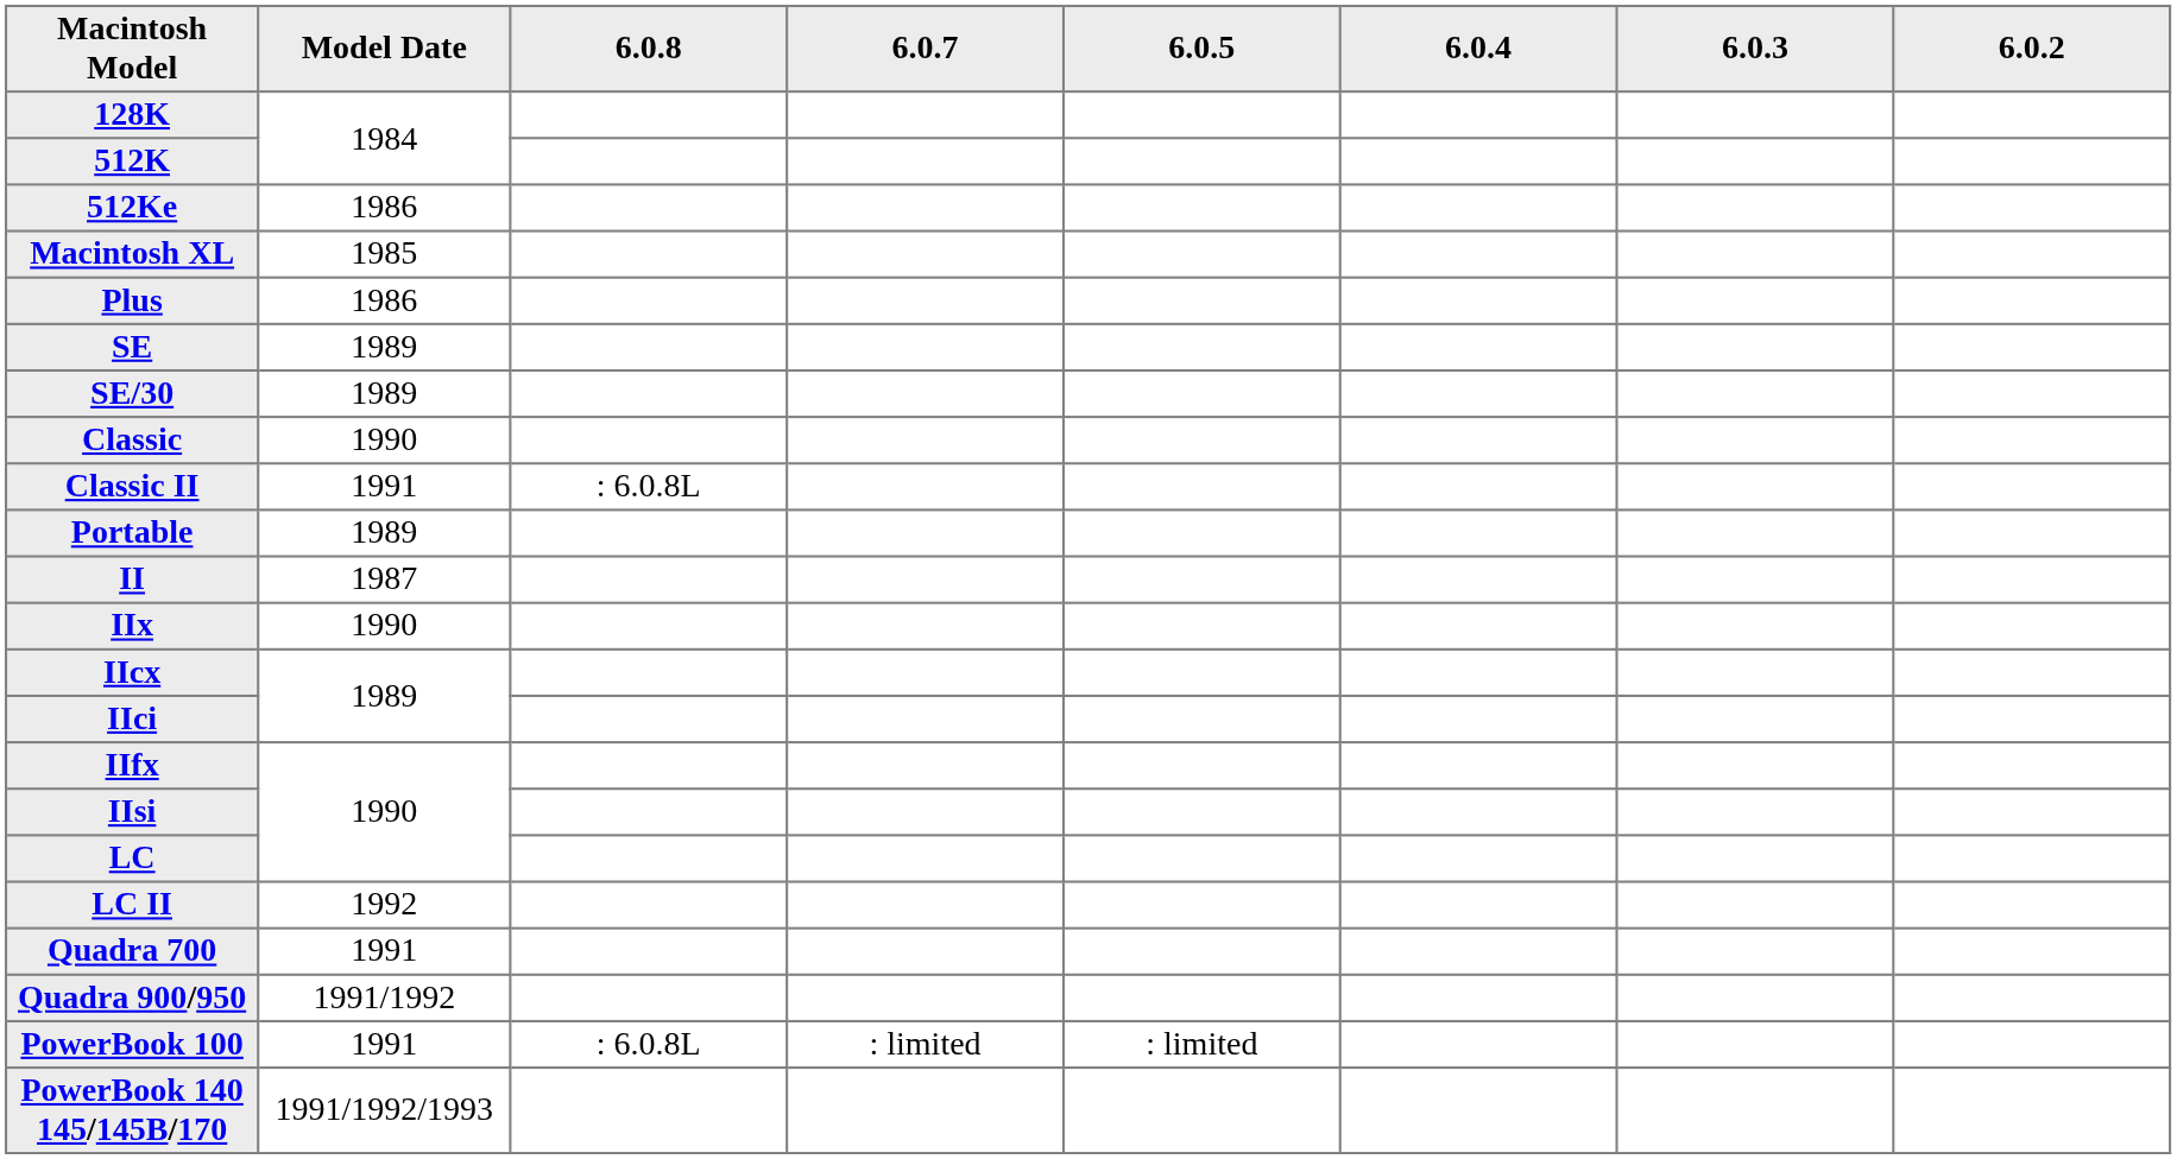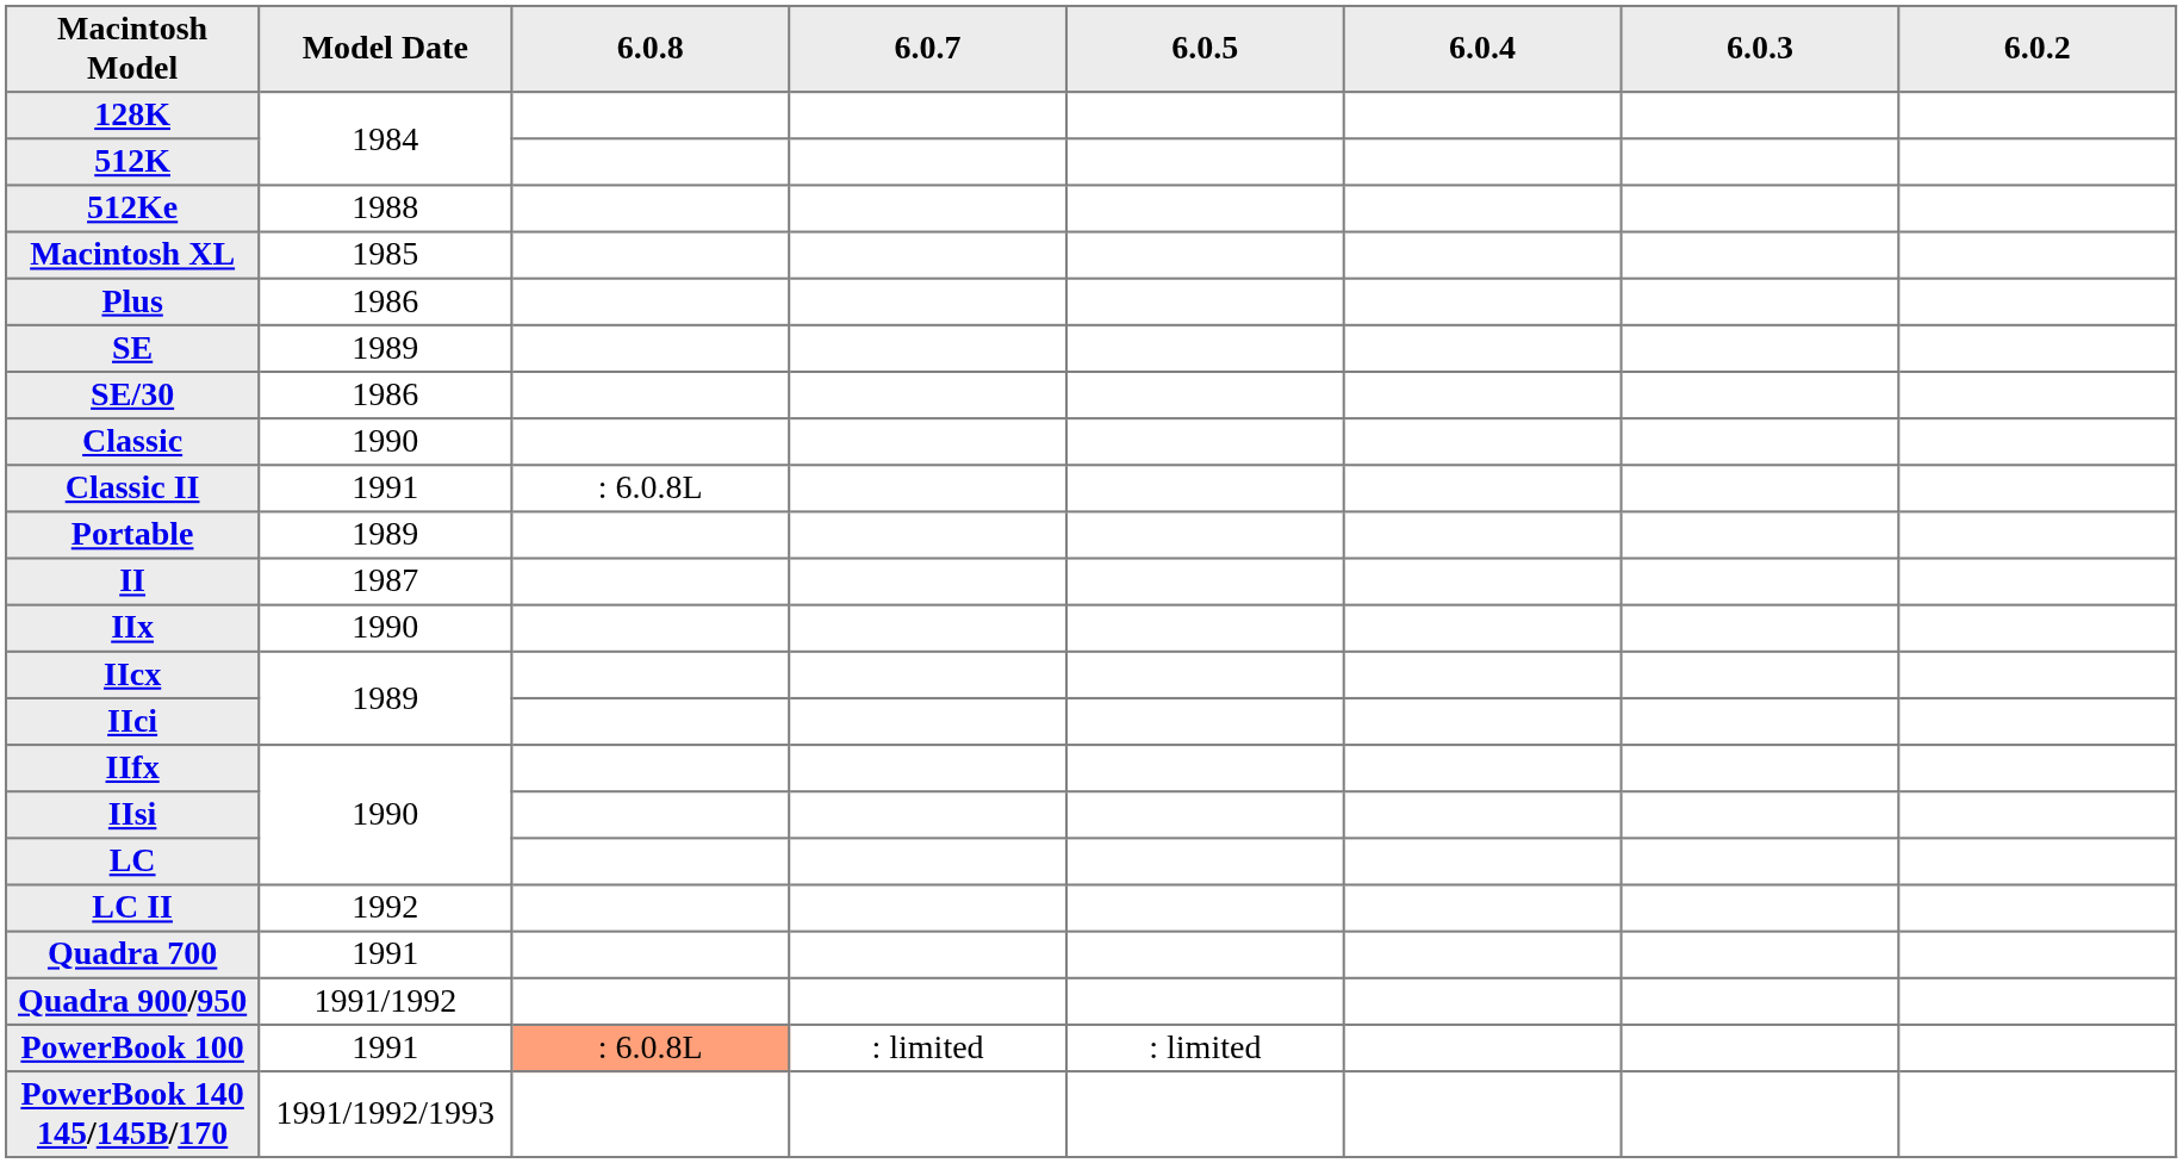 <table border=1 cellpadding=1 cellspacing=0 style="font-size: 85%; border: gray solid 1px; border-collapse: collapse; text-align: center">
 <tr>
 <th style="background:#ececec; width:100px">Macintosh Model</th>
 <th style="background:#ececec; width:100px">Model Date</th>
 <th style="background:#ececec; width:110px">6.0.8</th>
 <th style="background:#ececec; width:110px">6.0.7</th>
 <th style="background:#ececec; width:110px">6.0.5</th>
 <th style="background:#ececec; width:110px">6.0.4</th>
 <th style="background:#ececec; width:110px">6.0.3</th>
 <th style="background:#ececec; width:110px">6.0.2</th>
 </tr>
 <tr>
 <th style="background:#ececec"><a href='#'>128K</a></th>
 <td rowspan=2>1984</td>
 <td></td>
 <td></td>
 <td></td>
 <td></td>
 <td></td>
 <td></td>
 </tr>
 <tr>
 <th style="background:#ececec"><a href='#'>512K</a></th>
 <td></td>
 <td></td>
 <td></td>
 <td></td>
 <td></td>
 <td></td>
 </tr>
 <tr>
 <th style="background:#ececec"><a href='#'>512Ke</a></th>
-<td>1986</td>
+<td>1988</td>
 <td></td>
 <td></td>
 <td></td>
 <td></td>
 <td></td>
 <td></td>
 </tr>
 <tr>
 <th style="background:#ececec"><a href='#'>Macintosh XL</a></th>
 <td>1985</td>
 <td></td>
 <td></td>
 <td></td>
 <td></td>
 <td></td>
 <td></td>
 </tr>
 <tr>
 <th style="background:#ececec"><a href='#'>Plus</a></th>
 <td>1986</td>
 <td></td>
 <td></td>
 <td></td>
 <td></td>
 <td></td>
 <td></td>
 </tr>
 <tr>
 <th style="background:#ececec"><a href='#'>SE</a></th>
 <td>1989</td>
 <td></td>
 <td></td>
 <td></td>
 <td></td>
 <td></td>
 <td></td>
 </tr>
 <tr>
 <th style="background:#ececec"><a href='#'>SE/30</a></th>
-<td>1989</td>
+<td>1986</td>
 <td></td>
 <td></td>
 <td></td>
 <td></td>
 <td></td>
 <td></td>
 </tr>
 <tr>
 <th style="background:#ececec"><a href='#'>Classic</a></th>
 <td>1990</td>
 <td></td>
 <td></td>
 <td></td>
 <td></td>
 <td></td>
 <td></td>
 </tr>
 <tr>
 <th style="background:#ececec"><a href='#'>Classic II</a></th>
 <td>1991</td>
 <td>: 6.0.8L</td>
 <td></td>
 <td></td>
 <td></td>
 <td></td>
 <td></td>
 </tr>
 <tr>
 <th style="background:#ececec"><a href='#'>Portable</a></th>
 <td>1989</td>
 <td></td>
 <td></td>
 <td></td>
 <td></td>
 <td></td>
 <td></td>
 </tr>
 <tr>
 <th style="background:#ececec"><a href='#'>II</a></th>
 <td>1987</td>
 <td></td>
 <td></td>
 <td></td>
 <td></td>
 <td></td>
 <td></td>
 </tr>
 <tr>
 <th style="background:#ececec"><a href='#'>IIx</a></th>
 <td>1990</td>
 <td></td>
 <td></td>
 <td></td>
 <td></td>
 <td></td>
 <td></td>
 </tr>
 <tr>
 <th style="background:#ececec"><a href='#'>IIcx</a></th>
 <td rowspan=2>1989</td>
 <td></td>
 <td></td>
 <td></td>
 <td></td>
 <td></td>
 <td></td>
 </tr>
 <tr>
 <th style="background:#ececec"><a href='#'>IIci</a></th>
 <td></td>
 <td></td>
 <td></td>
 <td></td>
 <td></td>
 <td></td>
 </tr>
 <tr>
 <th style="background:#ececec"><a href='#'>IIfx</a></th>
 <td rowspan=3>1990</td>
 <td></td>
 <td></td>
 <td></td>
 <td></td>
 <td></td>
 <td></td>
 </tr>
 <tr>
 <th style="background:#ececec"><a href='#'>IIsi</a></th>
 <td></td>
 <td></td>
 <td></td>
 <td></td>
 <td></td>
 <td></td>
 </tr>
 <tr>
 <th style="background:#ececec"><a href='#'>LC</a></th>
 <td></td>
 <td></td>
 <td></td>
 <td></td>
 <td></td>
 <td></td>
 </tr>
 <tr>
 <th style="background:#ececec"><a href='#'>LC II</a></th>
 <td>1992</td>
 <td></td>
 <td></td>
 <td></td>
 <td></td>
 <td></td>
 <td></td>
 </tr>
 <tr>
 <th style="background:#ececec"><a href='#'>Quadra 700</a></th>
 <td>1991</td>
 <td></td>
 <td></td>
 <td></td>
 <td></td>
 <td></td>
 <td></td>
 </tr>
 <tr>
 <th style="background:#ececec"><a href='#'>Quadra 900</a>/<a href='#'>950</a></th>
 <td>1991/1992</td>
 <td></td>
 <td></td>
 <td></td>
 <td></td>
 <td></td>
 <td></td>
 </tr>
 <tr>
 <th style="background:#ececec"><a href='#'>PowerBook 100</a></th>
 <td>1991</td>
-<td>: 6.0.8L</td>
+<td style="background: lightsalmon;">: 6.0.8L</td>
 <td>: limited</td>
 <td>: limited</td>
 <td></td>
 <td></td>
 <td></td>
 </tr>
 <tr>
 <th style="background:#ececec"><a href='#'>PowerBook 140</a><br><a href='#'>145</a>/<a href='#'>145B</a>/<a href='#'>170</a></th>
 <td>1991/1992/1993</td>
 <td></td>
 <td></td>
 <td></td>
 <td></td>
 <td></td>
 <td></td>
 </tr>
 <tr>
 </tr>
 </table>
